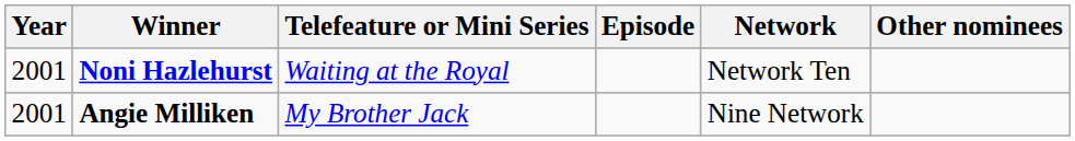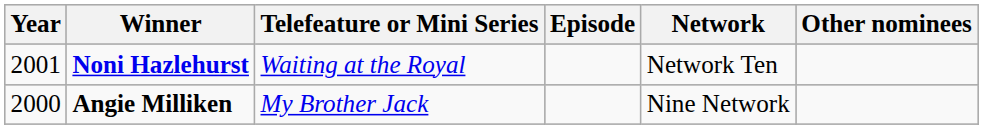 <table class="wikitable">
 <tr>
 <th>Year</th>
 <th>Winner</th>
 <th>Telefeature or Mini Series</th>
 <th>Episode</th>
 <th>Network</th>
 <th>Other nominees</th>
 </tr>
 <tr>
 <td>2001</td>
 <td><strong><a href='#'>Noni Hazlehurst</a></strong></td>
 <td><em><a href='#'>Waiting at the Royal</a></em></td>
 <td></td>
 <td>Network Ten</td>
 <td></td>
 </tr>
 <tr>
-<td>2001</td>
+<td>2000</td>
 <td><strong>Angie Milliken</strong></td>
 <td><em><a href='#'>My Brother Jack</a></em></td>
 <td></td>
 <td>Nine Network</td>
 <td></td>
 </tr>
 </table>
